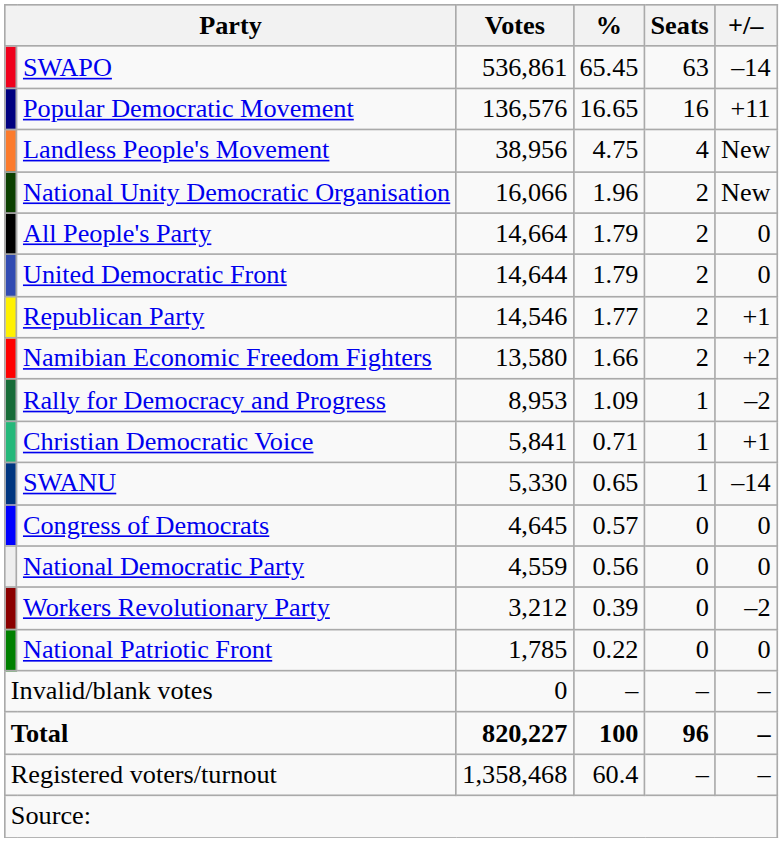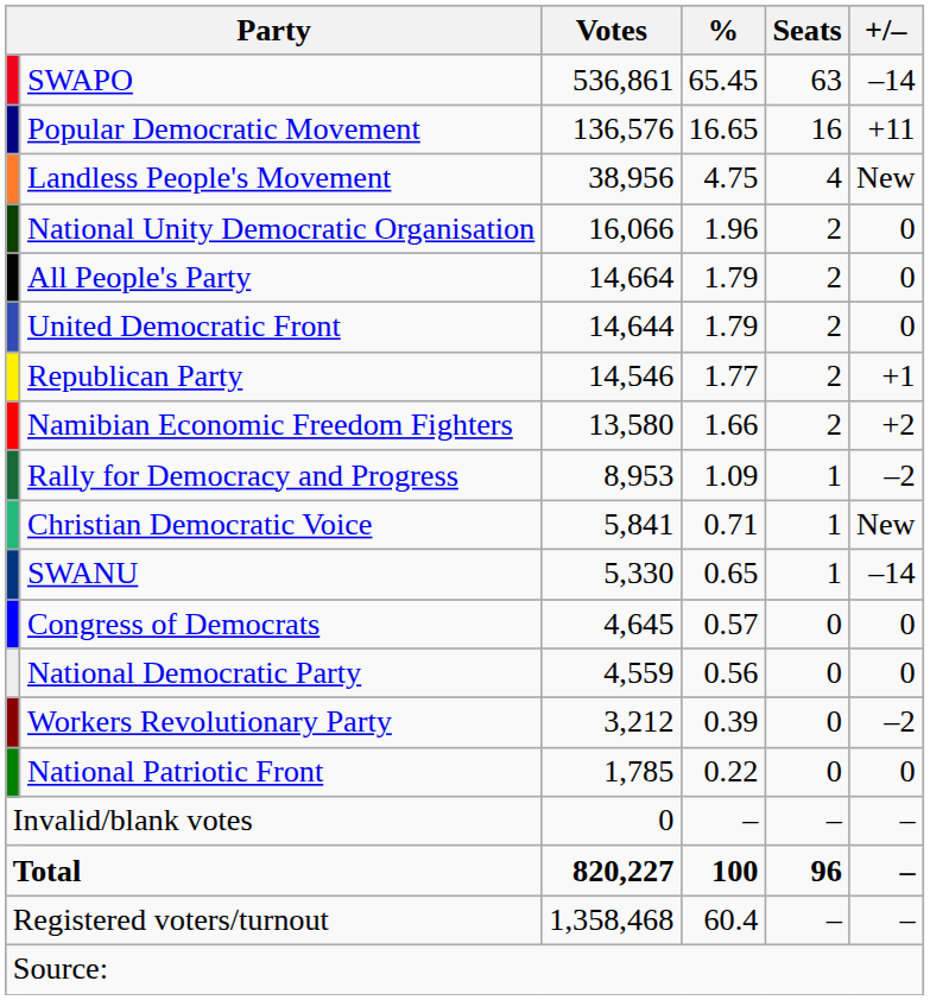 <table class=wikitable style=text-align:right>
 <tr>
 <th colspan=2>Party</th>
 <th>Votes</th>
 <th>%</th>
 <th>Seats</th>
 <th>+/–</th>
 </tr>
 <tr>
 <td bgcolor=#F0001C></td>
 <td align=left><a href='#'>SWAPO</a></td>
 <td>536,861</td>
 <td>65.45</td>
 <td>63</td>
 <td>–14</td>
 </tr>
 <tr>
 <td bgcolor=#000080></td>
 <td align=left><a href='#'>Popular Democratic Movement</a></td>
 <td>136,576</td>
 <td>16.65</td>
 <td>16</td>
 <td>+11</td>
 </tr>
 <tr>
 <td bgcolor=#FC7B2C></td>
 <td align=left><a href='#'>Landless People's Movement</a></td>
 <td>38,956</td>
 <td>4.75</td>
 <td>4</td>
 <td>New</td>
 </tr>
 <tr>
 <td bgcolor=#0B4000></td>
 <td align=left><a href='#'>National Unity Democratic Organisation</a></td>
 <td>16,066</td>
 <td>1.96</td>
 <td>2</td>
-<td>New</td>
+<td>0</td>
 </tr>
 <tr>
 <td bgcolor=#000000></td>
 <td align=left><a href='#'>All People's Party</a></td>
 <td>14,664</td>
 <td>1.79</td>
 <td>2</td>
 <td>0</td>
 </tr>
 <tr>
 <td bgcolor=#314BB2></td>
 <td align=left><a href='#'>United Democratic Front</a></td>
 <td>14,644</td>
 <td>1.79</td>
 <td>2</td>
 <td>0</td>
 </tr>
 <tr>
 <td bgcolor=#FFF100></td>
 <td align=left><a href='#'>Republican Party</a></td>
 <td>14,546</td>
 <td>1.77</td>
 <td>2</td>
 <td>+1</td>
 </tr>
 <tr>
 <td bgcolor=red></td>
 <td align=left><a href='#'>Namibian Economic Freedom Fighters</a></td>
 <td>13,580</td>
 <td>1.66</td>
 <td>2</td>
 <td>+2</td>
 </tr>
 <tr>
 <td bgcolor=#166B37></td>
 <td align=left><a href='#'>Rally for Democracy and Progress</a></td>
 <td>8,953</td>
 <td>1.09</td>
 <td>1</td>
 <td>–2</td>
 </tr>
 <tr>
 <td bgcolor=#24B87A></td>
 <td align=left><a href='#'>Christian Democratic Voice</a></td>
 <td>5,841</td>
 <td>0.71</td>
 <td>1</td>
-<td>+1</td>
+<td>New</td>
 </tr>
 <tr>
 <td bgcolor=#003580></td>
 <td align=left><a href='#'>SWANU</a></td>
 <td>5,330</td>
 <td>0.65</td>
 <td>1</td>
 <td>–14</td>
 </tr>
 <tr>
 <td bgcolor=blue></td>
 <td align=left><a href='#'>Congress of Democrats</a></td>
 <td>4,645</td>
 <td>0.57</td>
 <td>0</td>
 <td>0</td>
 </tr>
 <tr>
 <td bgcolor=#EEEEEE></td>
 <td align=left><a href='#'>National Democratic Party</a></td>
 <td>4,559</td>
 <td>0.56</td>
 <td>0</td>
 <td>0</td>
 </tr>
 <tr>
 <td bgcolor=darkred></td>
 <td align=left><a href='#'>Workers Revolutionary Party</a></td>
 <td>3,212</td>
 <td>0.39</td>
 <td>0</td>
 <td>–2</td>
 </tr>
 <tr>
 <td bgcolor=#008000></td>
 <td align=left><a href='#'>National Patriotic Front</a></td>
 <td>1,785</td>
 <td>0.22</td>
 <td>0</td>
 <td>0</td>
 </tr>
 <tr>
 <td align=left colspan=2>Invalid/blank votes</td>
 <td>0</td>
 <td>–</td>
 <td>–</td>
 <td>–</td>
 </tr>
 <tr>
 <td align=left colspan=2><strong>Total</strong></td>
 <td><strong>820,227</strong></td>
 <td><strong>100</strong></td>
 <td><strong>96</strong></td>
 <td><strong>–</strong></td>
 </tr>
 <tr>
 <td align=left colspan=2>Registered voters/turnout</td>
 <td>1,358,468</td>
 <td>60.4</td>
 <td>–</td>
 <td>–</td>
 </tr>
 <tr>
 <td align=left colspan=6>Source:  </td>
 </tr>
 </table>
